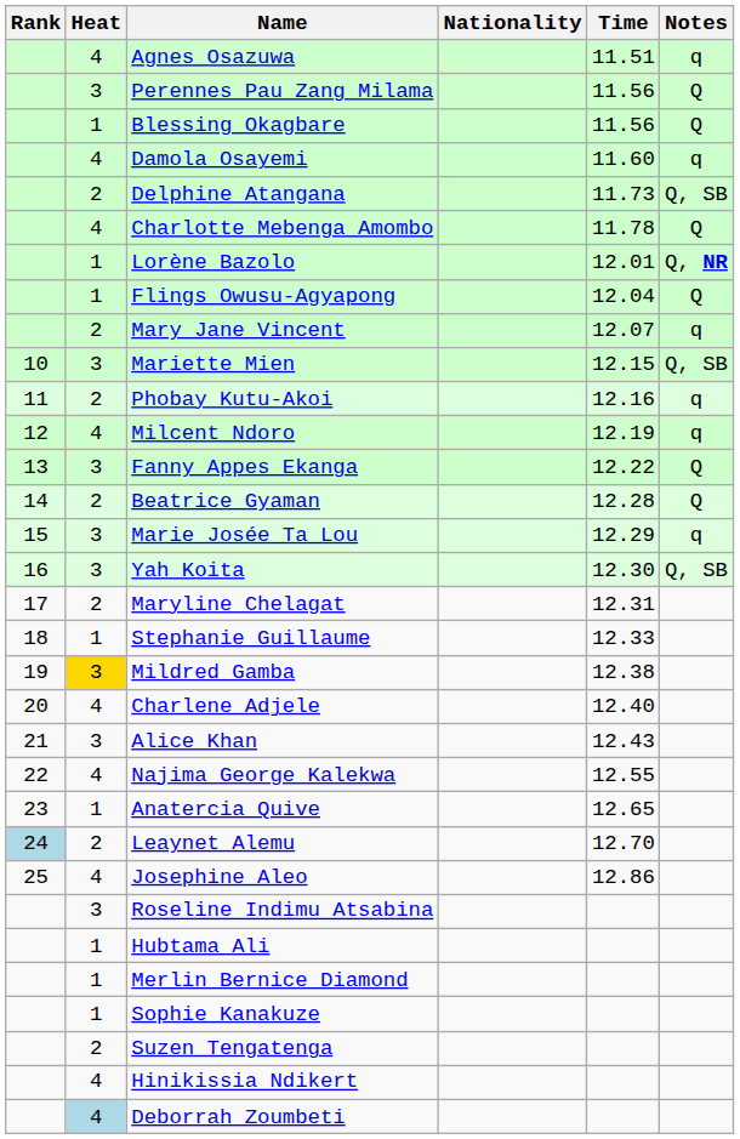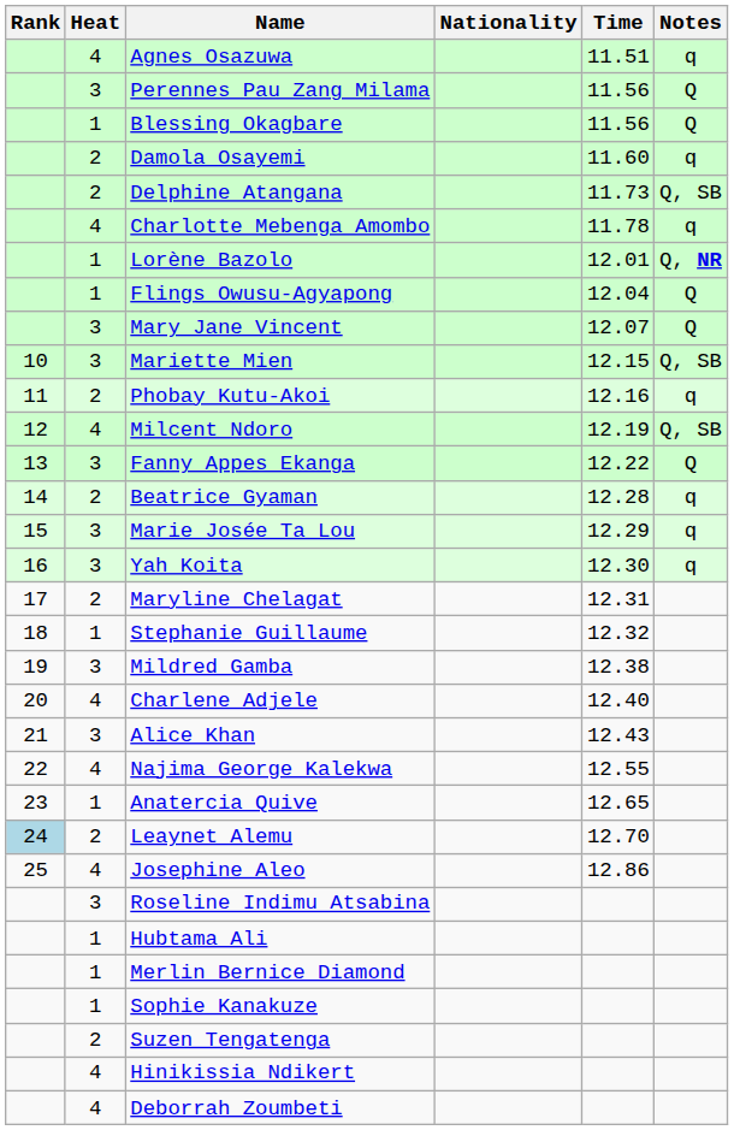 <table class="wikitable sortable" style="text-align:center">
 <tr>
 <th>Rank</th>
 <th>Heat</th>
 <th>Name</th>
 <th>Nationality</th>
 <th>Time</th>
 <th>Notes</th>
 </tr>
 <tr bgcolor=ccffcc>
 <td></td>
 <td>4</td>
 <td align=left><a href='#'>Agnes Osazuwa</a></td>
 <td align=left></td>
 <td>11.51</td>
 <td>q</td>
 </tr>
 <tr bgcolor=ccffcc>
 <td></td>
 <td>3</td>
 <td align=left><a href='#'>Perennes Pau Zang Milama</a></td>
 <td align=left></td>
 <td>11.56</td>
 <td>Q</td>
 </tr>
 <tr bgcolor=ccffcc>
 <td></td>
 <td>1</td>
 <td align=left><a href='#'>Blessing Okagbare</a></td>
 <td align=left></td>
 <td>11.56</td>
 <td>Q</td>
 </tr>
 <tr bgcolor=ccffcc>
 <td></td>
-<td>4</td>
+<td>2</td>
 <td align=left><a href='#'>Damola Osayemi</a></td>
 <td align=left></td>
 <td>11.60</td>
 <td>q</td>
 </tr>
 <tr bgcolor=ccffcc>
 <td></td>
 <td>2</td>
 <td align=left><a href='#'>Delphine Atangana</a></td>
 <td align=left></td>
 <td>11.73</td>
 <td>Q, SB</td>
 </tr>
 <tr bgcolor=ccffcc>
 <td></td>
 <td>4</td>
 <td align=left><a href='#'>Charlotte Mebenga Amombo</a></td>
 <td align=left></td>
 <td>11.78</td>
-<td>Q</td>
+<td>q</td>
 </tr>
 <tr bgcolor=ccffcc>
 <td></td>
 <td>1</td>
 <td align=left><a href='#'>Lorène Bazolo</a></td>
 <td align=left></td>
 <td>12.01</td>
 <td>Q, <strong><a href='#'>NR</a></strong></td>
 </tr>
 <tr bgcolor=ccffcc>
 <td></td>
 <td>1</td>
 <td align=left><a href='#'>Flings Owusu-Agyapong</a></td>
 <td align=left></td>
 <td>12.04</td>
 <td>Q</td>
 </tr>
 <tr bgcolor=ccffcc>
 <td></td>
-<td>2</td>
+<td>3</td>
 <td align=left><a href='#'>Mary Jane Vincent</a></td>
 <td align=left></td>
 <td>12.07</td>
-<td>q</td>
+<td>Q</td>
 </tr>
 <tr bgcolor=ccffcc>
 <td>10</td>
 <td>3</td>
 <td align=left><a href='#'>Mariette Mien</a></td>
 <td align=left></td>
 <td>12.15</td>
 <td>Q, SB</td>
 </tr>
 <tr bgcolor=ddffdd>
 <td>11</td>
 <td>2</td>
 <td align=left><a href='#'>Phobay Kutu-Akoi</a></td>
 <td align=left></td>
 <td>12.16</td>
 <td>q</td>
 </tr>
 <tr bgcolor=ccffcc>
 <td>12</td>
 <td>4</td>
 <td align=left><a href='#'>Milcent Ndoro</a></td>
 <td align=left></td>
 <td>12.19</td>
-<td>q</td>
+<td>Q, SB</td>
 </tr>
 <tr bgcolor=ccffcc>
 <td>13</td>
 <td>3</td>
 <td align=left><a href='#'>Fanny Appes Ekanga</a></td>
 <td align=left></td>
 <td>12.22</td>
 <td>Q</td>
 </tr>
 <tr bgcolor=ddffdd>
 <td>14</td>
 <td>2</td>
 <td align=left><a href='#'>Beatrice Gyaman</a></td>
 <td align=left></td>
 <td>12.28</td>
-<td>Q</td>
+<td>q</td>
 </tr>
 <tr bgcolor=ddffdd>
 <td>15</td>
 <td>3</td>
 <td align=left><a href='#'>Marie Josée Ta Lou</a></td>
 <td align=left></td>
 <td>12.29</td>
 <td>q</td>
 </tr>
 <tr bgcolor=ddffdd>
 <td>16</td>
 <td>3</td>
 <td align=left><a href='#'>Yah Koita</a></td>
 <td align=left></td>
 <td>12.30</td>
-<td>Q, SB</td>
+<td>q</td>
 </tr>
 <tr>
 <td>17</td>
 <td>2</td>
 <td align=left><a href='#'>Maryline Chelagat</a></td>
 <td align=left></td>
 <td>12.31</td>
 <td></td>
 </tr>
 <tr>
 <td>18</td>
 <td>1</td>
 <td align=left><a href='#'>Stephanie Guillaume</a></td>
 <td align=left></td>
-<td>12.33</td>
+<td>12.32</td>
 <td></td>
 </tr>
 <tr>
 <td>19</td>
-<td style="background: gold;">3</td>
+<td>3</td>
 <td align=left><a href='#'>Mildred Gamba</a></td>
 <td align=left></td>
 <td>12.38</td>
 <td></td>
 </tr>
 <tr>
 <td>20</td>
 <td>4</td>
 <td align=left><a href='#'>Charlene Adjele</a></td>
 <td align=left></td>
 <td>12.40</td>
 <td></td>
 </tr>
 <tr>
 <td>21</td>
 <td>3</td>
 <td align=left><a href='#'>Alice Khan</a></td>
 <td align=left></td>
 <td>12.43</td>
 <td></td>
 </tr>
 <tr>
 <td>22</td>
 <td>4</td>
 <td align=left><a href='#'>Najima George Kalekwa</a></td>
 <td align=left></td>
 <td>12.55</td>
 <td></td>
 </tr>
 <tr>
 <td>23</td>
 <td>1</td>
 <td align=left><a href='#'>Anatercia Quive</a></td>
 <td align=left></td>
 <td>12.65</td>
 <td></td>
 </tr>
 <tr>
 <td style="background: lightblue;">24</td>
 <td>2</td>
 <td align=left><a href='#'>Leaynet Alemu</a></td>
 <td align=left></td>
 <td>12.70</td>
 <td></td>
 </tr>
 <tr>
 <td>25</td>
 <td>4</td>
 <td align=left><a href='#'>Josephine Aleo</a></td>
 <td align=left></td>
 <td>12.86</td>
 <td></td>
 </tr>
 <tr>
 <td></td>
 <td>3</td>
 <td align=left><a href='#'>Roseline Indimu Atsabina</a></td>
 <td align=left></td>
 <td></td>
 <td></td>
 </tr>
 <tr>
 <td></td>
 <td>1</td>
 <td align=left><a href='#'>Hubtama Ali</a></td>
 <td align=left></td>
 <td></td>
 <td></td>
 </tr>
 <tr>
 <td></td>
 <td>1</td>
 <td align=left><a href='#'>Merlin Bernice Diamond</a></td>
 <td align=left></td>
 <td></td>
 <td></td>
 </tr>
 <tr>
 <td></td>
 <td>1</td>
 <td align=left><a href='#'>Sophie Kanakuze</a></td>
 <td align=left></td>
 <td></td>
 <td></td>
 </tr>
 <tr>
 <td></td>
 <td>2</td>
 <td align=left><a href='#'>Suzen Tengatenga</a></td>
 <td align=left></td>
 <td></td>
 <td></td>
 </tr>
 <tr>
 <td></td>
 <td>4</td>
 <td align=left><a href='#'>Hinikissia Ndikert</a></td>
 <td align=left></td>
 <td></td>
 <td></td>
 </tr>
 <tr>
 <td></td>
-<td style="background: lightblue;">4</td>
+<td>4</td>
 <td align=left><a href='#'>Deborrah Zoumbeti</a></td>
 <td align=left></td>
 <td></td>
 <td></td>
 </tr>
 </table>
